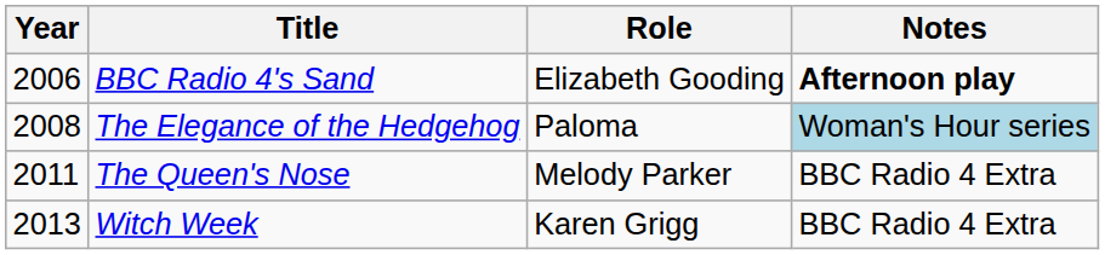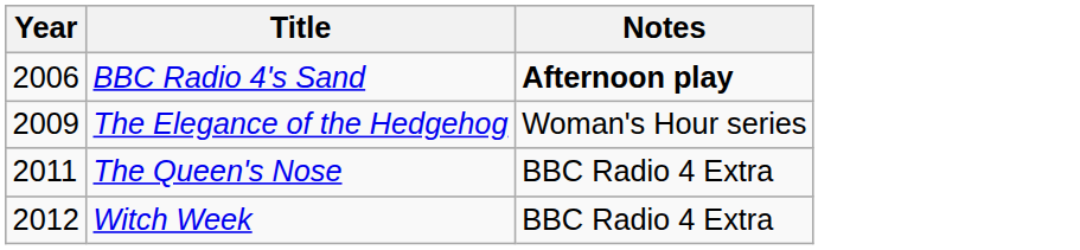 <table class="wikitable">
 <tr>
 <th>Year</th>
 <th>Title</th>
-<th>Role</th>
 <th>Notes</th>
 </tr>
 <tr>
 <td>2006</td>
 <td><em><a href='#'>BBC Radio 4's Sand</a></em></td>
-<td>Elizabeth Gooding</td>
 <td><strong>Afternoon play</strong></td>
 </tr>
 <tr>
-<td>2008</td>
+<td>2009</td>
 <td><em><a href='#'>The Elegance of the Hedgehog</a></em></td>
-<td>Paloma</td>
-<td style="background: lightblue;">Woman's Hour series</td>
+<td>Woman's Hour series</td>
 </tr>
 <tr>
 <td>2011</td>
 <td><em><a href='#'>The Queen's Nose</a></em></td>
-<td>Melody Parker</td>
 <td>BBC Radio 4 Extra</td>
 </tr>
 <tr>
-<td>2013</td>
+<td>2012</td>
 <td><em><a href='#'>Witch Week</a></em></td>
-<td>Karen Grigg</td>
 <td>BBC Radio 4 Extra</td>
 </tr>
 </table>
